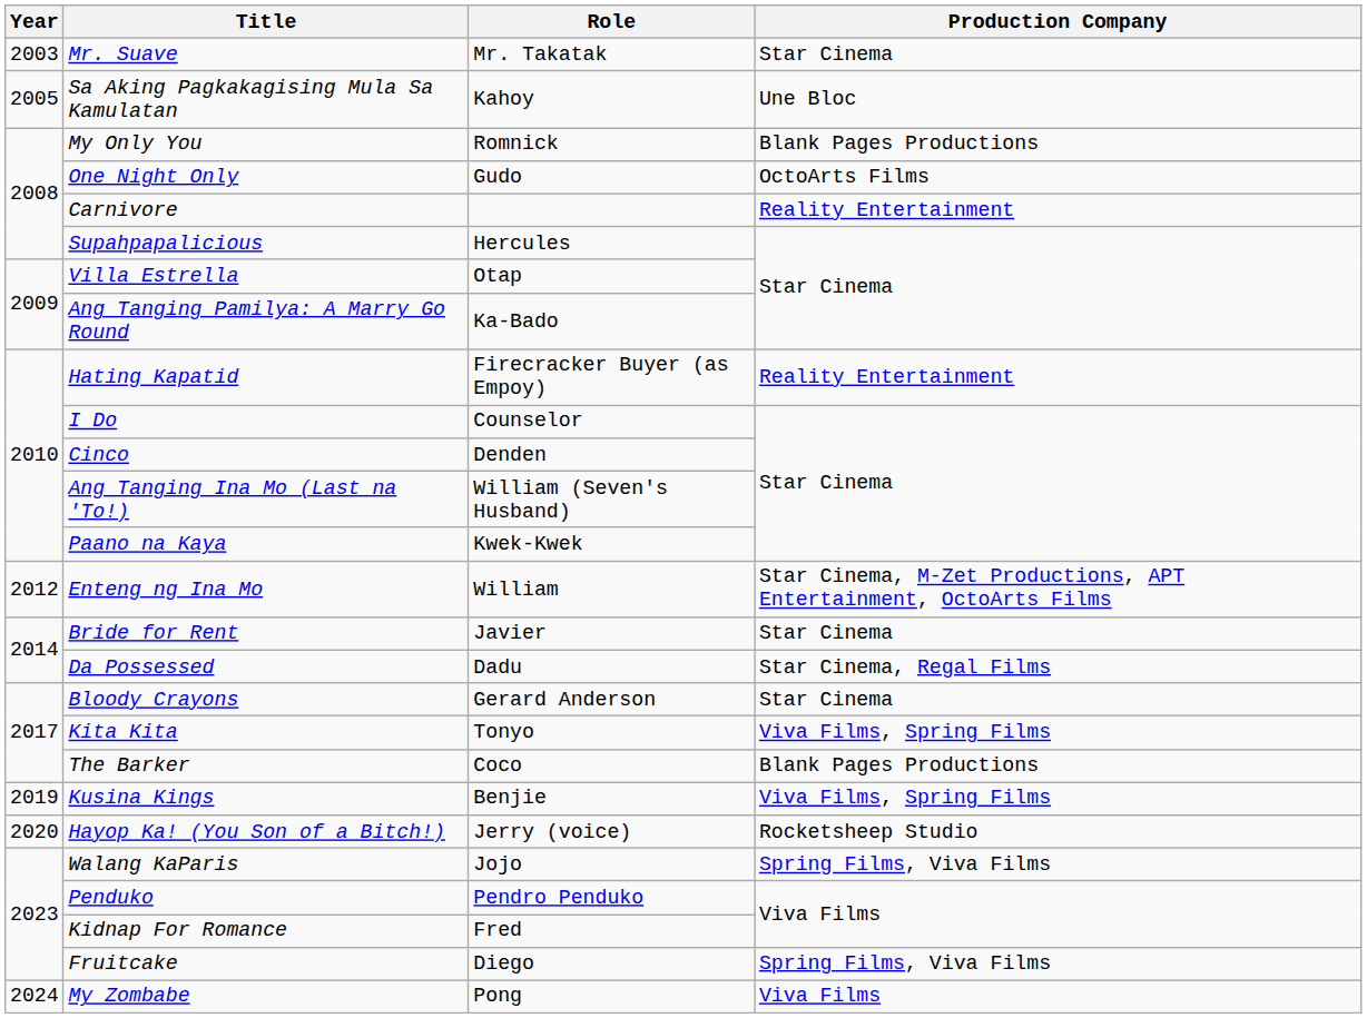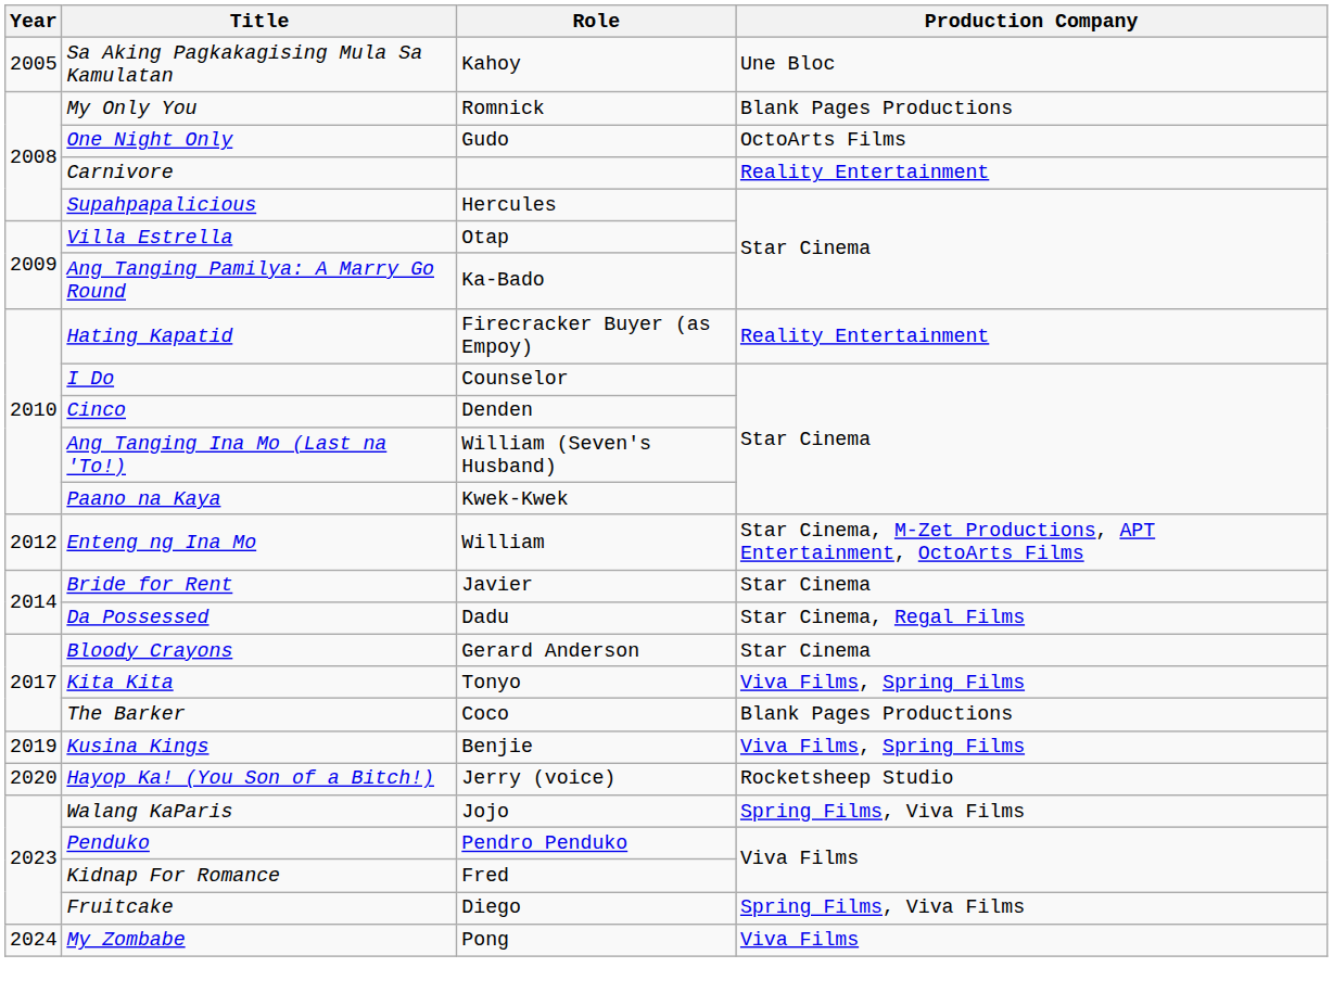 <table class="wikitable">
 <tr>
 <th>Year</th>
 <th>Title</th>
 <th>Role</th>
 <th>Production Company</th>
-</tr>
-<tr>
-<td>2003</td>
-<td><em><a href='#'>Mr. Suave</a></em></td>
-<td>Mr. Takatak</td>
-<td>Star Cinema</td>
 </tr>
 <tr>
 <td>2005</td>
 <td><em>Sa Aking Pagkakagising Mula Sa Kamulatan</em></td>
 <td>Kahoy</td>
 <td>Une Bloc</td>
 </tr>
 <tr>
 <td rowspan="4">2008</td>
 <td><em>My Only You</em></td>
 <td>Romnick</td>
 <td>Blank Pages Productions</td>
 </tr>
 <tr>
 <td><em><a href='#'>One Night Only</a></em></td>
 <td>Gudo</td>
 <td>OctoArts Films</td>
 </tr>
 <tr>
 <td><em>Carnivore</em></td>
 <td></td>
 <td><a href='#'>Reality Entertainment</a></td>
 </tr>
 <tr>
 <td><em><a href='#'>Supahpapalicious</a></em></td>
 <td>Hercules</td>
 <td rowspan="3">Star Cinema</td>
 </tr>
 <tr>
 <td rowspan="2">2009</td>
 <td><em><a href='#'>Villa Estrella</a></em></td>
 <td>Otap</td>
 </tr>
 <tr>
 <td><em><a href='#'>Ang Tanging Pamilya: A Marry Go Round</a></em></td>
 <td>Ka-Bado</td>
 </tr>
 <tr>
 <td rowspan="5">2010</td>
 <td><em><a href='#'>Hating Kapatid</a></em></td>
 <td>Firecracker Buyer (as Empoy)</td>
 <td><a href='#'>Reality Entertainment</a></td>
 </tr>
 <tr>
 <td><em><a href='#'>I Do</a></em></td>
 <td>Counselor</td>
 <td rowspan="4">Star Cinema</td>
 </tr>
 <tr>
 <td><em><a href='#'>Cinco</a></em></td>
 <td>Denden</td>
 </tr>
 <tr>
 <td><em><a href='#'>Ang Tanging Ina Mo (Last na 'To!)</a></em></td>
 <td>William (Seven's Husband)</td>
 </tr>
 <tr>
 <td><em><a href='#'>Paano na Kaya</a></em></td>
 <td>Kwek-Kwek</td>
 </tr>
 <tr>
 <td>2012</td>
 <td><em><a href='#'>Enteng ng Ina Mo</a></em></td>
 <td>William</td>
 <td>Star Cinema, <a href='#'>M-Zet Productions</a>, <a href='#'>APT Entertainment</a>, <a href='#'>OctoArts Films</a></td>
 </tr>
 <tr>
 <td rowspan="2">2014</td>
 <td><em><a href='#'>Bride for Rent</a></em></td>
 <td>Javier</td>
 <td>Star Cinema</td>
 </tr>
 <tr>
 <td><em><a href='#'>Da Possessed</a></em></td>
 <td>Dadu</td>
 <td>Star Cinema, <a href='#'>Regal Films</a></td>
 </tr>
 <tr>
 <td rowspan="3">2017</td>
 <td><em><a href='#'>Bloody Crayons</a></em></td>
 <td>Gerard Anderson</td>
 <td>Star Cinema</td>
 </tr>
 <tr>
 <td><em><a href='#'>Kita Kita</a></em></td>
 <td>Tonyo</td>
 <td><a href='#'>Viva Films</a>, <a href='#'>Spring Films</a></td>
 </tr>
 <tr>
 <td><em>The Barker</em></td>
 <td>Coco</td>
 <td>Blank Pages Productions</td>
 </tr>
 <tr>
 <td>2019</td>
 <td><em><a href='#'>Kusina Kings</a></em></td>
 <td>Benjie</td>
 <td><a href='#'>Viva Films</a>, <a href='#'>Spring Films</a></td>
 </tr>
 <tr>
 <td>2020</td>
 <td><em><a href='#'>Hayop Ka! (You Son of a Bitch!)</a></em></td>
 <td>Jerry (voice)</td>
 <td>Rocketsheep Studio</td>
 </tr>
 <tr>
 <td rowspan="4">2023</td>
 <td><em>Walang KaParis</em></td>
 <td>Jojo</td>
 <td><a href='#'>Spring Films</a>, Viva Films</td>
 </tr>
 <tr>
 <td><em><a href='#'>Penduko</a></em></td>
 <td><a href='#'>Pendro Penduko</a></td>
 <td rowspan="2">Viva Films</td>
 </tr>
 <tr>
 <td><em>Kidnap For Romance</em></td>
 <td>Fred</td>
 </tr>
 <tr>
 <td><em>Fruitcake</em></td>
 <td>Diego</td>
 <td><a href='#'>Spring Films</a>, Viva Films</td>
 </tr>
 <tr>
 <td>2024</td>
 <td><em><a href='#'>My Zombabe</a></em></td>
 <td>Pong</td>
 <td><a href='#'>Viva Films</a></td>
 </tr>
 </table>
